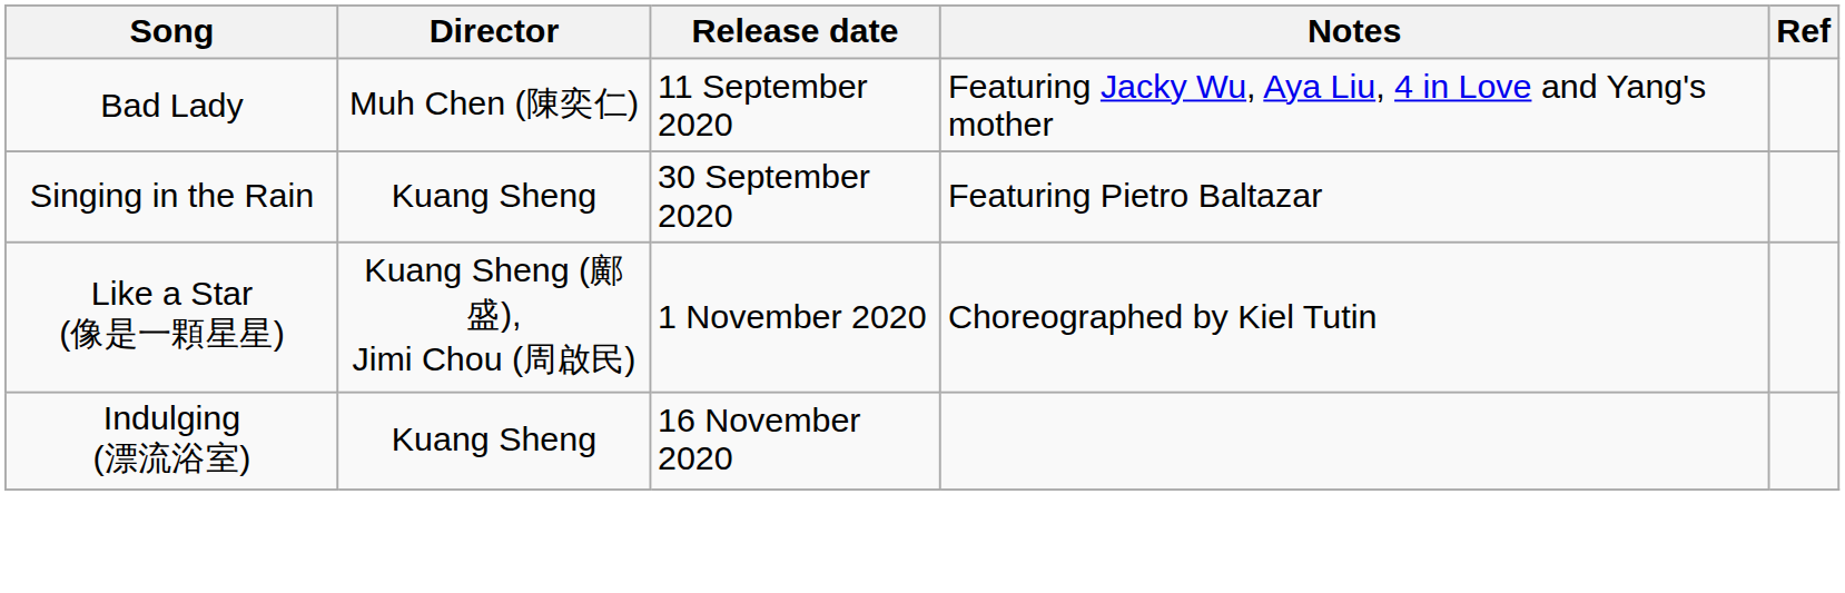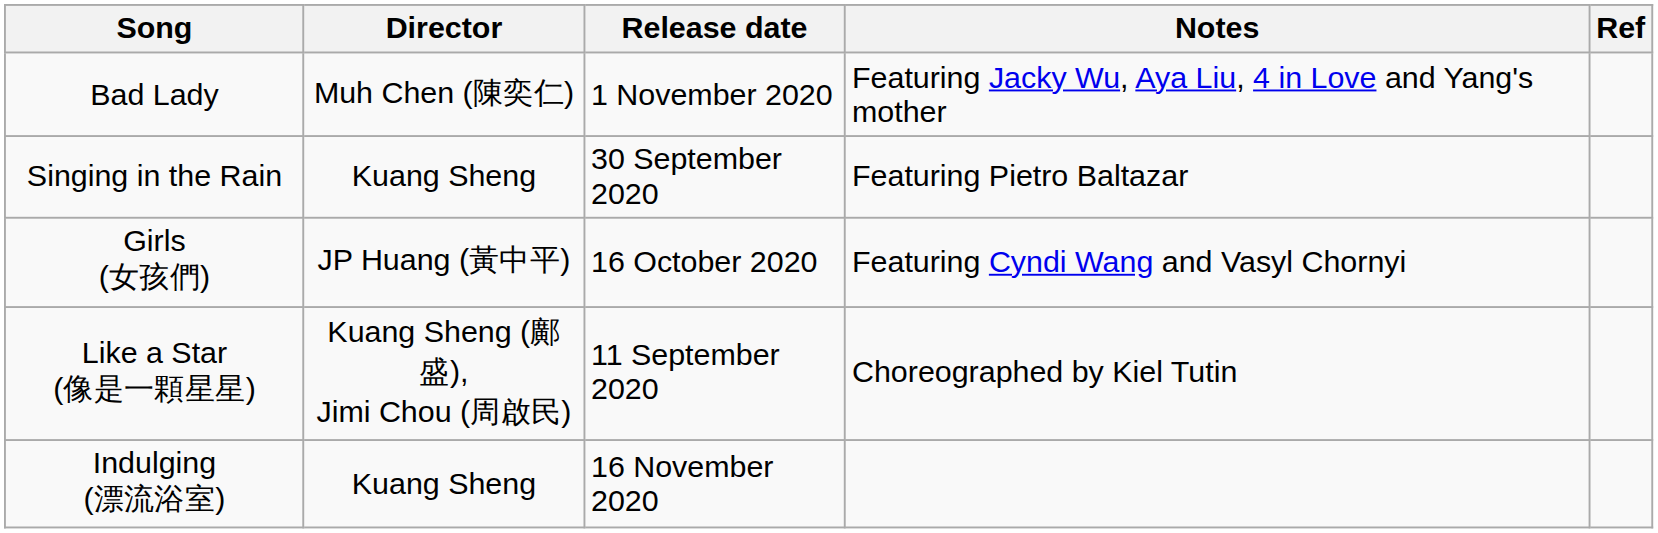 <table class="wikitable">
 <tr>
 <th width="150px">Song</th>
 <th width="140px">Director</th>
 <th width="130px">Release date</th>
 <th>Notes</th>
 <th>Ref</th>
 </tr>
 <tr>
 <td style="text-align:center;">Bad Lady</td>
 <td style="text-align:center;">Muh Chen (陳奕仁)</td>
-<td>11 September 2020</td>
+<td>1 November 2020</td>
 <td>Featuring <a href='#'>Jacky Wu</a>, <a href='#'>Aya Liu</a>, <a href='#'>4 in Love</a> and Yang's mother</td>
 <td></td>
 </tr>
 <tr>
 <td style="text-align:center;">Singing in the Rain</td>
 <td style="text-align:center;">Kuang Sheng</td>
 <td>30 September 2020</td>
 <td>Featuring Pietro Baltazar</td>
 <td></td>
 </tr>
 <tr>
+<td style="text-align:center;">Girls<br>(女孩們)</td>
+<td style="text-align:center;">JP Huang (黃中平)</td>
+<td>16 October 2020</td>
+<td>Featuring <a href='#'>Cyndi Wang</a> and Vasyl Chornyi</td>
+<td></td>
+</tr>
+<tr>
 <td style="text-align:center;">Like a Star<br>(像是一顆星星)</td>
 <td style="text-align:center;">Kuang Sheng (鄺盛),<br>Jimi Chou (周啟民)</td>
-<td>1 November 2020</td>
+<td>11 September 2020</td>
 <td>Choreographed by Kiel Tutin</td>
 <td></td>
 </tr>
 <tr>
 <td style="text-align:center;">Indulging<br>(漂流浴室)</td>
 <td style="text-align:center;">Kuang Sheng</td>
 <td>16 November 2020</td>
 <td></td>
 <td></td>
 </tr>
 </table>
